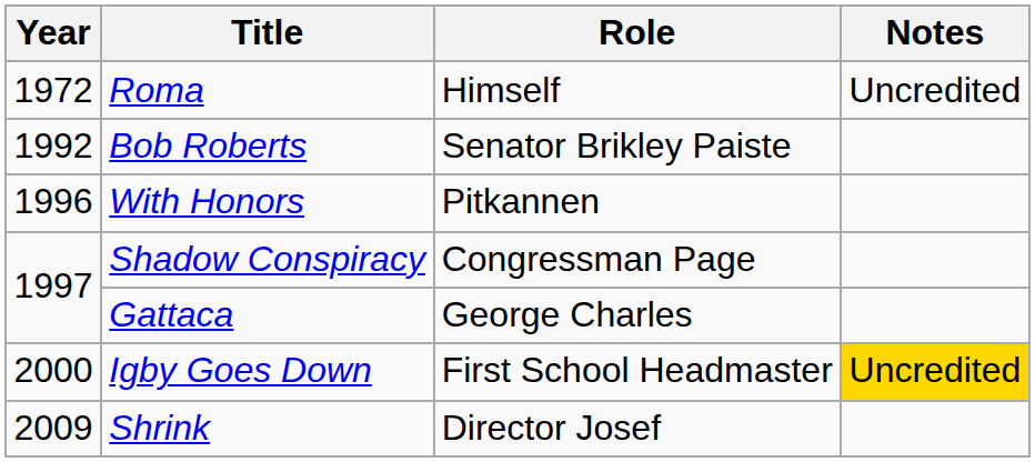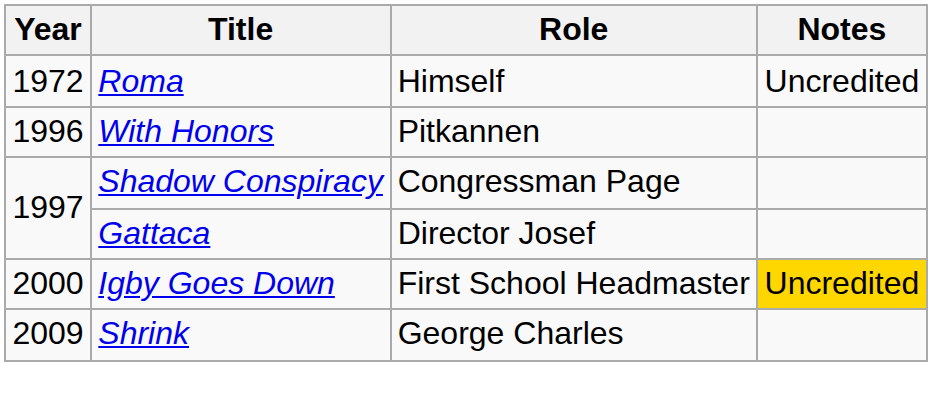 <table class="wikitable sortable">
 <tr>
 <th>Year</th>
 <th>Title</th>
 <th>Role</th>
 <th class="unsortable">Notes</th>
 </tr>
 <tr>
 <td>1972</td>
 <td><em><a href='#'>Roma</a></em></td>
 <td>Himself</td>
 <td>Uncredited</td>
-</tr>
-<tr>
-<td>1992</td>
-<td><em><a href='#'>Bob Roberts</a></em></td>
-<td>Senator Brikley Paiste</td>
-<td></td>
 </tr>
 <tr>
 <td>1996</td>
 <td><em><a href='#'>With Honors</a></em></td>
 <td>Pitkannen</td>
 <td></td>
 </tr>
 <tr>
 <td rowspan=2>1997</td>
 <td><em><a href='#'>Shadow Conspiracy</a></em></td>
 <td>Congressman Page</td>
 <td></td>
 </tr>
 <tr>
 <td><em><a href='#'>Gattaca</a></em></td>
-<td>George Charles</td>
+<td>Director Josef</td>
 <td></td>
 </tr>
 <tr>
 <td>2000</td>
 <td><em><a href='#'>Igby Goes Down</a></em></td>
 <td>First School Headmaster</td>
 <td style="background: gold;">Uncredited</td>
 </tr>
 <tr>
 <td>2009</td>
 <td><em><a href='#'>Shrink</a></em></td>
-<td>Director Josef</td>
+<td>George Charles</td>
 <td></td>
 </tr>
 </table>
